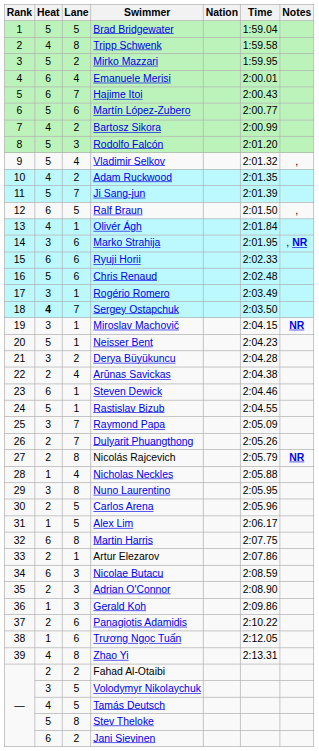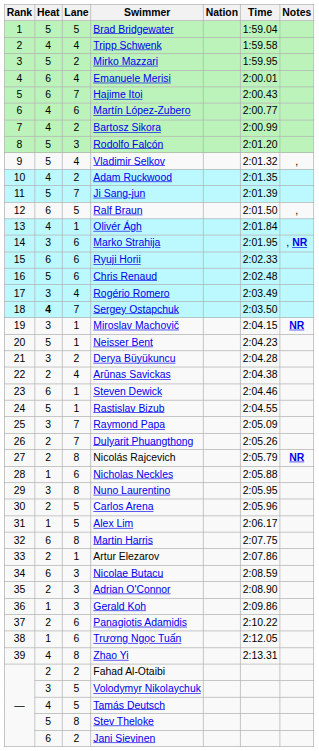 <table class="wikitable sortable" style="text-align:center">
 <tr>
 <th>Rank</th>
 <th>Heat</th>
 <th>Lane</th>
 <th>Swimmer</th>
 <th>Nation</th>
 <th>Time</th>
 <th>Notes</th>
 </tr>
 <tr bgcolor=#bbf3bb>
 <td>1</td>
 <td>5</td>
 <td>5</td>
 <td align=left><a href='#'>Brad Bridgewater</a></td>
 <td align=left></td>
 <td>1:59.04</td>
 <td></td>
 </tr>
 <tr bgcolor=#bbf3bb>
 <td>2</td>
 <td>4</td>
-<td>8</td>
+<td>4</td>
 <td align=left><a href='#'>Tripp Schwenk</a></td>
 <td align=left></td>
 <td>1:59.58</td>
 <td></td>
 </tr>
 <tr bgcolor=#bbf3bb>
 <td>3</td>
 <td>5</td>
 <td>2</td>
 <td align=left><a href='#'>Mirko Mazzari</a></td>
 <td align=left></td>
 <td>1:59.95</td>
 <td></td>
 </tr>
 <tr bgcolor=#bbf3bb>
 <td>4</td>
 <td>6</td>
 <td>4</td>
 <td align=left><a href='#'>Emanuele Merisi</a></td>
 <td align=left></td>
 <td>2:00.01</td>
 <td></td>
 </tr>
 <tr bgcolor=#bbf3bb>
 <td>5</td>
 <td>6</td>
 <td>7</td>
 <td align=left><a href='#'>Hajime Itoi</a></td>
 <td align=left></td>
 <td>2:00.43</td>
 <td></td>
 </tr>
 <tr bgcolor=#bbf3bb>
 <td>6</td>
-<td>5</td>
+<td>4</td>
 <td>6</td>
 <td align=left><a href='#'>Martín López-Zubero</a></td>
 <td align=left></td>
 <td>2:00.77</td>
 <td></td>
 </tr>
 <tr bgcolor=#bbf3bb>
 <td>7</td>
 <td>4</td>
 <td>2</td>
 <td align=left><a href='#'>Bartosz Sikora</a></td>
 <td align=left></td>
 <td>2:00.99</td>
 <td></td>
 </tr>
 <tr bgcolor=#bbf3bb>
 <td>8</td>
 <td>5</td>
 <td>3</td>
 <td align=left><a href='#'>Rodolfo Falcón</a></td>
 <td align=left></td>
 <td>2:01.20</td>
 <td></td>
 </tr>
 <tr>
 <td>9</td>
 <td>5</td>
 <td>4</td>
 <td align=left><a href='#'>Vladimir Selkov</a></td>
 <td align=left></td>
 <td>2:01.32</td>
 <td>, </td>
 </tr>
 <tr bgcolor=bbf9ff>
 <td>10</td>
 <td>4</td>
 <td>2</td>
 <td align=left><a href='#'>Adam Ruckwood</a></td>
 <td align=left></td>
 <td>2:01.35</td>
 <td></td>
 </tr>
 <tr bgcolor=bbf9ff>
 <td>11</td>
 <td>5</td>
 <td>7</td>
 <td align=left><a href='#'>Ji Sang-jun</a></td>
 <td align=left></td>
 <td>2:01.39</td>
 <td></td>
 </tr>
 <tr>
 <td>12</td>
 <td>6</td>
 <td>5</td>
 <td align=left><a href='#'>Ralf Braun</a></td>
 <td align=left></td>
 <td>2:01.50</td>
 <td>, </td>
 </tr>
 <tr bgcolor=bbf9ff>
 <td>13</td>
 <td>4</td>
 <td>1</td>
 <td align=left><a href='#'>Olivér Ágh</a></td>
 <td align=left></td>
 <td>2:01.84</td>
 <td></td>
 </tr>
 <tr bgcolor=bbf9ff>
 <td>14</td>
 <td>3</td>
 <td>6</td>
 <td align=left><a href='#'>Marko Strahija</a></td>
 <td align=left></td>
 <td>2:01.95</td>
 <td>, <strong><a href='#'>NR</a></strong></td>
 </tr>
 <tr bgcolor=bbf9ff>
 <td>15</td>
 <td>6</td>
 <td>6</td>
 <td align=left><a href='#'>Ryuji Horii</a></td>
 <td align=left></td>
 <td>2:02.33</td>
 <td></td>
 </tr>
 <tr bgcolor=bbf9ff>
 <td>16</td>
 <td>5</td>
 <td>6</td>
 <td align=left><a href='#'>Chris Renaud</a></td>
 <td align=left></td>
 <td>2:02.48</td>
 <td></td>
 </tr>
 <tr bgcolor=bbf9ff>
 <td>17</td>
 <td>3</td>
-<td>1</td>
+<td>4</td>
 <td align=left><a href='#'>Rogério Romero</a></td>
 <td align=left></td>
 <td>2:03.49</td>
 <td></td>
 </tr>
 <tr bgcolor=bbf9ff>
 <td>18</td>
 <td><strong>4</strong></td>
 <td>7</td>
 <td align=left><a href='#'>Sergey Ostapchuk</a></td>
 <td align=left></td>
 <td>2:03.50</td>
 <td></td>
 </tr>
 <tr>
 <td>19</td>
 <td>3</td>
 <td>1</td>
 <td align=left><a href='#'>Miroslav Machovič</a></td>
 <td align=left></td>
 <td>2:04.15</td>
 <td><strong><a href='#'>NR</a></strong></td>
 </tr>
 <tr>
 <td>20</td>
 <td>5</td>
 <td>1</td>
 <td align=left><a href='#'>Neisser Bent</a></td>
 <td align=left></td>
 <td>2:04.23</td>
 <td></td>
 </tr>
 <tr>
 <td>21</td>
 <td>3</td>
 <td>2</td>
 <td align=left><a href='#'>Derya Büyükuncu</a></td>
 <td align=left></td>
 <td>2:04.28</td>
 <td></td>
 </tr>
 <tr>
 <td>22</td>
 <td>2</td>
 <td>4</td>
 <td align=left><a href='#'>Arūnas Savickas</a></td>
 <td align=left></td>
 <td>2:04.38</td>
 <td></td>
 </tr>
 <tr>
 <td>23</td>
 <td>6</td>
 <td>1</td>
 <td align=left><a href='#'>Steven Dewick</a></td>
 <td align=left></td>
 <td>2:04.46</td>
 <td></td>
 </tr>
 <tr>
 <td>24</td>
 <td>5</td>
 <td>1</td>
 <td align=left><a href='#'>Rastislav Bizub</a></td>
 <td align=left></td>
 <td>2:04.55</td>
 <td></td>
 </tr>
 <tr>
 <td>25</td>
 <td>3</td>
 <td>7</td>
 <td align=left><a href='#'>Raymond Papa</a></td>
 <td align=left></td>
 <td>2:05.09</td>
 <td></td>
 </tr>
 <tr>
 <td>26</td>
 <td>2</td>
 <td>7</td>
 <td align=left><a href='#'>Dulyarit Phuangthong</a></td>
 <td align=left></td>
 <td>2:05.26</td>
 <td></td>
 </tr>
 <tr>
 <td>27</td>
 <td>2</td>
 <td>8</td>
 <td align=left>Nicolás Rajcevich</td>
 <td align=left></td>
 <td>2:05.79</td>
 <td><strong><a href='#'>NR</a></strong></td>
 </tr>
 <tr>
 <td>28</td>
 <td>1</td>
-<td>4</td>
+<td>6</td>
 <td align=left><a href='#'>Nicholas Neckles</a></td>
 <td align=left></td>
 <td>2:05.88</td>
 <td></td>
 </tr>
 <tr>
 <td>29</td>
 <td>3</td>
 <td>8</td>
 <td align=left><a href='#'>Nuno Laurentino</a></td>
 <td align=left></td>
 <td>2:05.95</td>
 <td></td>
 </tr>
 <tr>
 <td>30</td>
 <td>2</td>
 <td>5</td>
 <td align=left><a href='#'>Carlos Arena</a></td>
 <td align=left></td>
 <td>2:05.96</td>
 <td></td>
 </tr>
 <tr>
 <td>31</td>
 <td>1</td>
 <td>5</td>
 <td align=left><a href='#'>Alex Lim</a></td>
 <td align=left></td>
 <td>2:06.17</td>
 <td></td>
 </tr>
 <tr>
 <td>32</td>
 <td>6</td>
 <td>8</td>
 <td align=left><a href='#'>Martin Harris</a></td>
 <td align=left></td>
 <td>2:07.75</td>
 <td></td>
 </tr>
 <tr>
 <td>33</td>
 <td>2</td>
 <td>1</td>
 <td align=left>Artur Elezarov</td>
 <td align=left></td>
 <td>2:07.86</td>
 <td></td>
 </tr>
 <tr>
 <td>34</td>
 <td>6</td>
 <td>3</td>
 <td align=left><a href='#'>Nicolae Butacu</a></td>
 <td align=left></td>
 <td>2:08.59</td>
 <td></td>
 </tr>
 <tr>
 <td>35</td>
 <td>2</td>
 <td>3</td>
 <td align=left><a href='#'>Adrian O'Connor</a></td>
 <td align=left></td>
 <td>2:08.90</td>
 <td></td>
 </tr>
 <tr>
 <td>36</td>
 <td>1</td>
 <td>3</td>
 <td align=left><a href='#'>Gerald Koh</a></td>
 <td align=left></td>
 <td>2:09.86</td>
 <td></td>
 </tr>
 <tr>
 <td>37</td>
 <td>2</td>
 <td>6</td>
 <td align=left><a href='#'>Panagiotis Adamidis</a></td>
 <td align=left></td>
 <td>2:10.22</td>
 <td></td>
 </tr>
 <tr>
 <td>38</td>
 <td>1</td>
 <td>6</td>
 <td align=left><a href='#'>Trương Ngọc Tuấn</a></td>
 <td align=left></td>
 <td>2:12.05</td>
 <td></td>
 </tr>
 <tr>
 <td>39</td>
 <td>4</td>
 <td>8</td>
 <td align=left><a href='#'>Zhao Yi</a></td>
 <td align=left></td>
 <td>2:13.31</td>
 <td></td>
 </tr>
 <tr>
 <td rowspan=5 data-sort-value=40>—</td>
 <td>2</td>
 <td>2</td>
 <td align=left>Fahad Al-Otaibi</td>
 <td align=left></td>
 <td data-sort-value=9:99.99></td>
 <td></td>
 </tr>
 <tr>
 <td>3</td>
 <td>5</td>
 <td align=left><a href='#'>Volodymyr Nikolaychuk</a></td>
 <td align=left></td>
 <td data-sort-value=9:99.99></td>
 <td></td>
 </tr>
 <tr>
 <td>4</td>
 <td>5</td>
 <td align=left><a href='#'>Tamás Deutsch</a></td>
 <td align=left></td>
 <td data-sort-value=9:99.99></td>
 <td></td>
 </tr>
 <tr>
 <td>5</td>
 <td>8</td>
 <td align=left><a href='#'>Stev Theloke</a></td>
 <td align=left></td>
 <td data-sort-value=9:99.99></td>
 <td></td>
 </tr>
 <tr>
 <td>6</td>
 <td>2</td>
 <td align=left><a href='#'>Jani Sievinen</a></td>
 <td align=left></td>
 <td data-sort-value=9:99.99></td>
 <td></td>
 </tr>
 </table>
